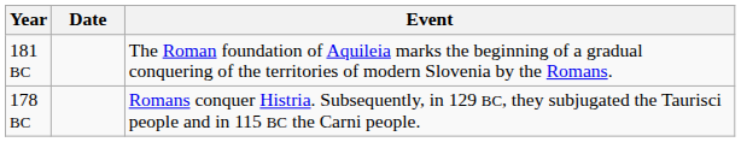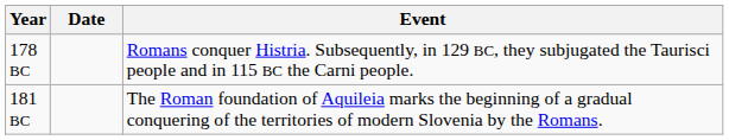 <table class="wikitable" width="100%">
 <tr>
 <th style="width:6%">Year</th>
 <th style="width:10%">Date</th>
 <th>Event</th>
 </tr>
 <tr>
+<td>178 <small>BC</small></td>
+<td></td>
+<td><a href='#'>Romans</a> conquer <a href='#'>Histria</a>. Subsequently, in 129 <small>BC</small>, they subjugated the Taurisci people and in 115 <small>BC</small> the Carni people.</td>
+</tr>
+<tr>
 <td>181 <small>BC</small></td>
 <td></td>
 <td>The <a href='#'>Roman</a> foundation of <a href='#'>Aquileia</a> marks the beginning of a gradual conquering of the territories of modern Slovenia by the <a href='#'>Romans</a>.</td>
 </tr>
-<tr>
-<td>178 <small>BC</small></td>
-<td></td>
-<td><a href='#'>Romans</a> conquer <a href='#'>Histria</a>. Subsequently, in 129 <small>BC</small>, they subjugated the Taurisci people and in 115 <small>BC</small> the Carni people.</td>
-</tr>
 </table>
